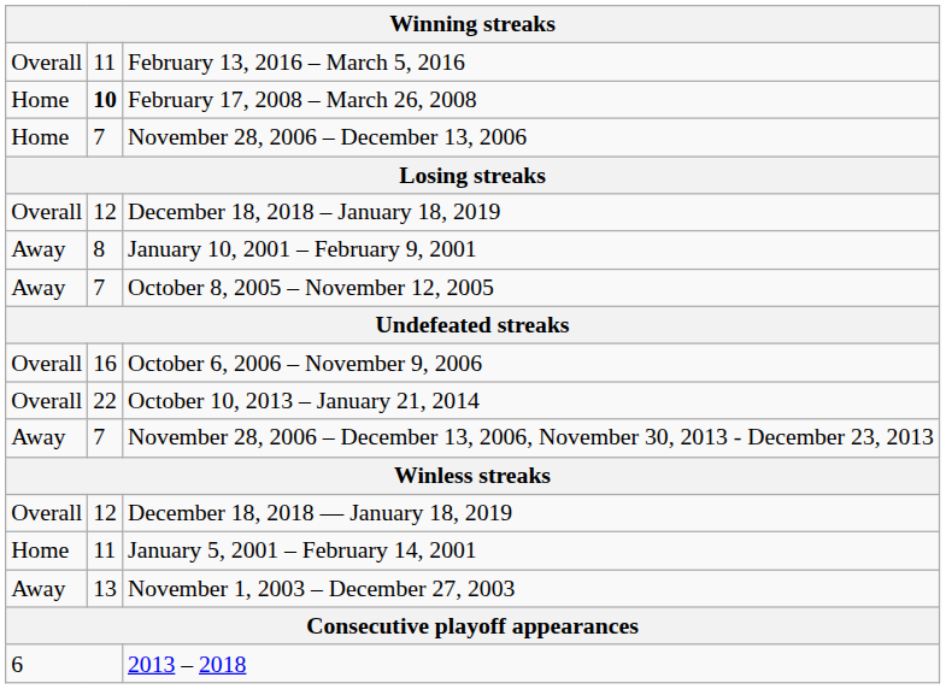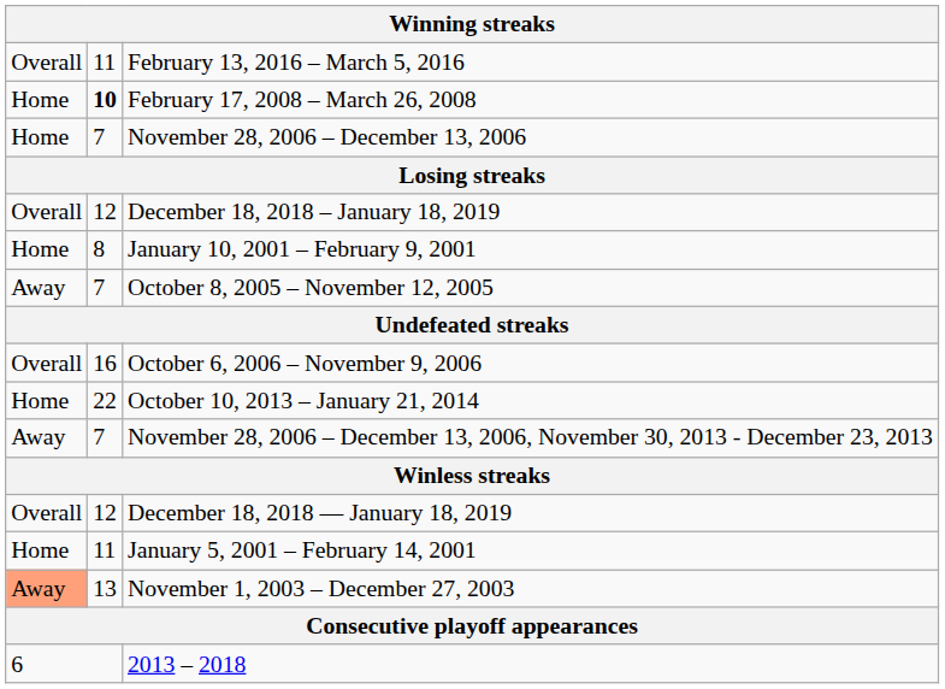 <table class="wikitable">
 <tr>
 <th bgcolor="#DDDDFF" colspan="3" align="left">Winning streaks</th>
 </tr>
 <tr>
 <td>Overall</td>
 <td>11</td>
 <td>February 13, 2016  – March 5, 2016</td>
 </tr>
 <tr>
 <td>Home</td>
 <td><strong>10</strong></td>
 <td>February 17, 2008 – March 26, 2008</td>
 </tr>
 <tr>
 <td>Home</td>
 <td>7</td>
 <td>November 28, 2006 – December 13, 2006</td>
 </tr>
 <tr>
 <th bgcolor="#DDDDFF" colspan="3" align="left">Losing streaks</th>
 </tr>
 <tr>
 <td>Overall</td>
 <td>12</td>
 <td>December 18, 2018 – January 18, 2019</td>
 </tr>
 <tr>
-<td>Away</td>
+<td>Home</td>
 <td>8</td>
 <td>January 10, 2001 – February 9, 2001</td>
 </tr>
 <tr>
 <td>Away</td>
 <td>7</td>
 <td>October 8, 2005 – November 12, 2005</td>
 </tr>
 <tr>
 <th bgcolor="#DDDDFF" colspan="3" align="left">Undefeated streaks</th>
 </tr>
 <tr>
 <td>Overall</td>
 <td>16</td>
 <td>October 6, 2006 – November 9, 2006</td>
 </tr>
 <tr>
-<td>Overall</td>
+<td>Home</td>
 <td>22</td>
 <td>October 10, 2013 – January 21, 2014</td>
 </tr>
 <tr>
 <td>Away</td>
 <td>7</td>
 <td>November 28, 2006 – December 13, 2006,  November 30, 2013 - December 23, 2013</td>
 </tr>
 <tr>
 <th bgcolor="#DDDDFF" colspan="3" align="left">Winless streaks</th>
 </tr>
 <tr>
 <td>Overall</td>
 <td>12</td>
 <td>December 18, 2018 — January 18, 2019</td>
 </tr>
 <tr>
 <td>Home</td>
 <td>11</td>
 <td>January 5, 2001 – February 14, 2001</td>
 </tr>
 <tr>
-<td>Away</td>
+<td style="background: lightsalmon;">Away</td>
 <td>13</td>
 <td>November 1, 2003 – December 27, 2003</td>
 </tr>
 <tr>
 <th bgcolor="#DDDDFF" colspan="3" align="left">Consecutive playoff appearances</th>
 </tr>
 <tr>
 <td colspan="2">6</td>
 <td><a href='#'>2013</a> – <a href='#'>2018</a></td>
 </tr>
 </table>
